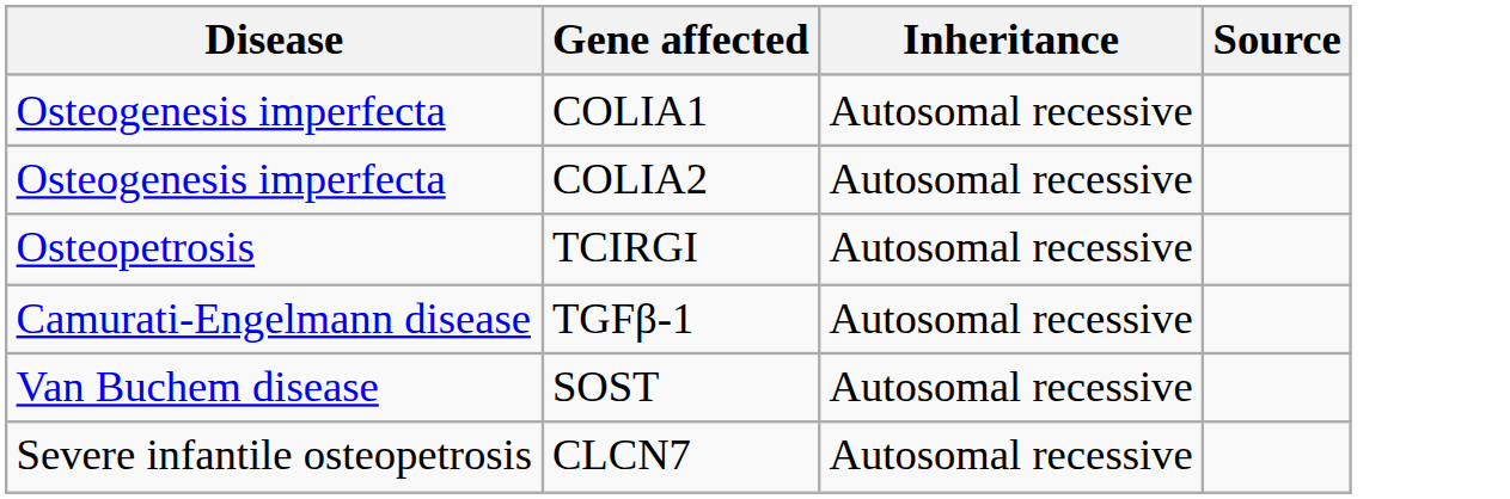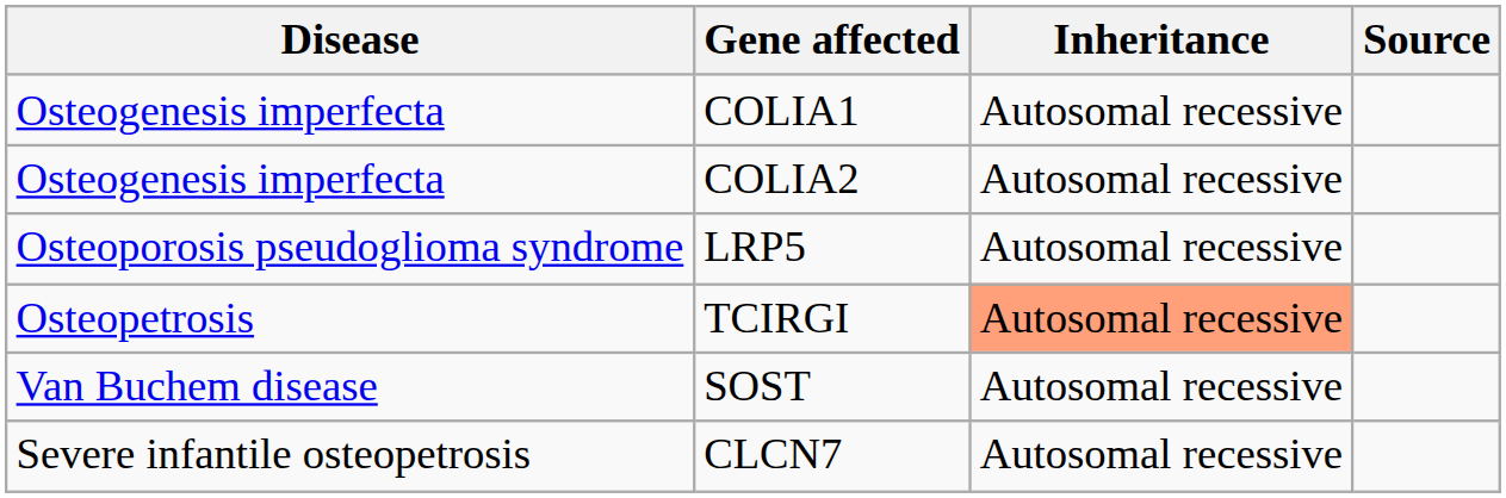 <table class="wikitable">
 <tr>
 <th>Disease</th>
 <th>Gene affected</th>
 <th>Inheritance</th>
 <th>Source</th>
 </tr>
 <tr>
 <td><a href='#'>Osteogenesis imperfecta</a></td>
 <td>COLIA1</td>
 <td>Autosomal recessive</td>
 <td></td>
 </tr>
 <tr>
 <td><a href='#'>Osteogenesis imperfecta</a></td>
 <td>COLIA2</td>
 <td>Autosomal recessive</td>
 <td></td>
 </tr>
 <tr>
-<td><a href='#'>Osteopetrosis</a></td>
-<td>TCIRGI</td>
+<td><a href='#'>Osteoporosis pseudoglioma syndrome</a></td>
+<td>LRP5</td>
 <td>Autosomal recessive</td>
 <td></td>
 </tr>
 <tr>
-<td><a href='#'>Camurati-Engelmann disease</a></td>
-<td>TGFβ-1</td>
-<td>Autosomal recessive</td>
+<td><a href='#'>Osteopetrosis</a></td>
+<td>TCIRGI</td>
+<td style="background: lightsalmon;">Autosomal recessive</td>
 <td></td>
 </tr>
 <tr>
 <td><a href='#'>Van Buchem disease</a></td>
 <td>SOST</td>
 <td>Autosomal recessive</td>
 <td></td>
 </tr>
 <tr>
 <td>Severe infantile osteopetrosis</td>
 <td>CLCN7</td>
 <td>Autosomal recessive</td>
 <td></td>
 </tr>
 </table>
